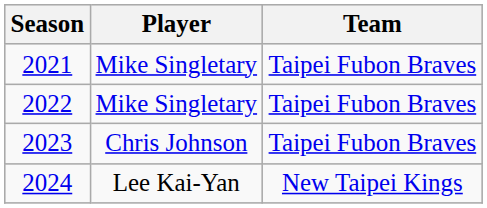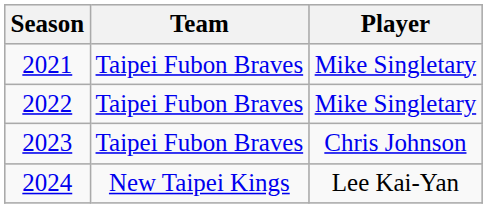 <table class="wikitable">
 <tr>
 <th>Season</th>
+<th>Team</th>
 <th>Player</th>
-<th>Team</th>
 </tr>
 <tr align=center>
 <td><a href='#'>2021</a></td>
+<td><a href='#'>Taipei Fubon Braves</a></td>
 <td><a href='#'>Mike Singletary</a></td>
-<td><a href='#'>Taipei Fubon Braves</a></td>
 </tr>
 <tr align=center>
 <td><a href='#'>2022</a></td>
+<td><a href='#'>Taipei Fubon Braves</a></td>
 <td><a href='#'>Mike Singletary</a></td>
-<td><a href='#'>Taipei Fubon Braves</a></td>
 </tr>
 <tr align=center>
 <td><a href='#'>2023</a></td>
+<td><a href='#'>Taipei Fubon Braves</a></td>
 <td><a href='#'>Chris Johnson</a></td>
-<td><a href='#'>Taipei Fubon Braves</a></td>
 </tr>
 <tr align=center>
 <td><a href='#'>2024</a></td>
+<td><a href='#'>New Taipei Kings</a></td>
 <td>Lee Kai-Yan</td>
-<td><a href='#'>New Taipei Kings</a></td>
 </tr>
 </table>
